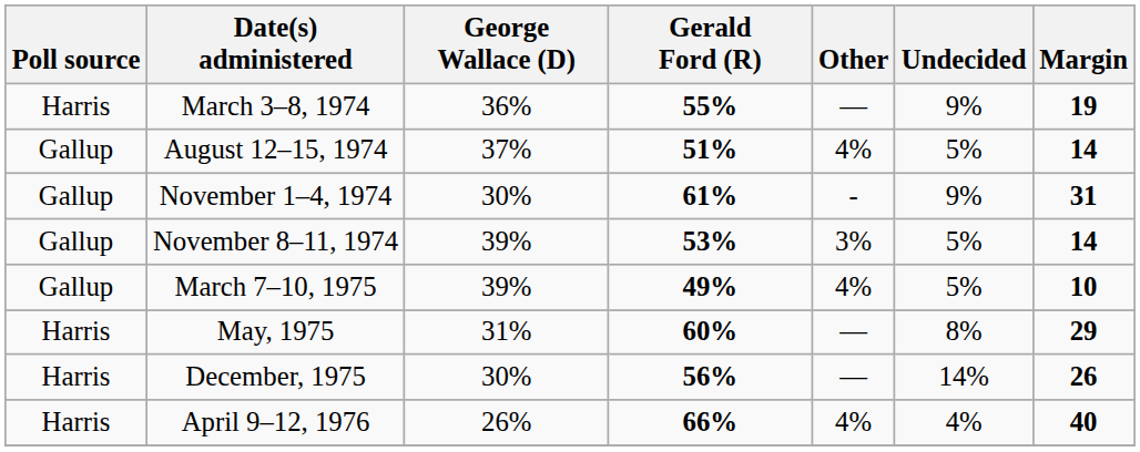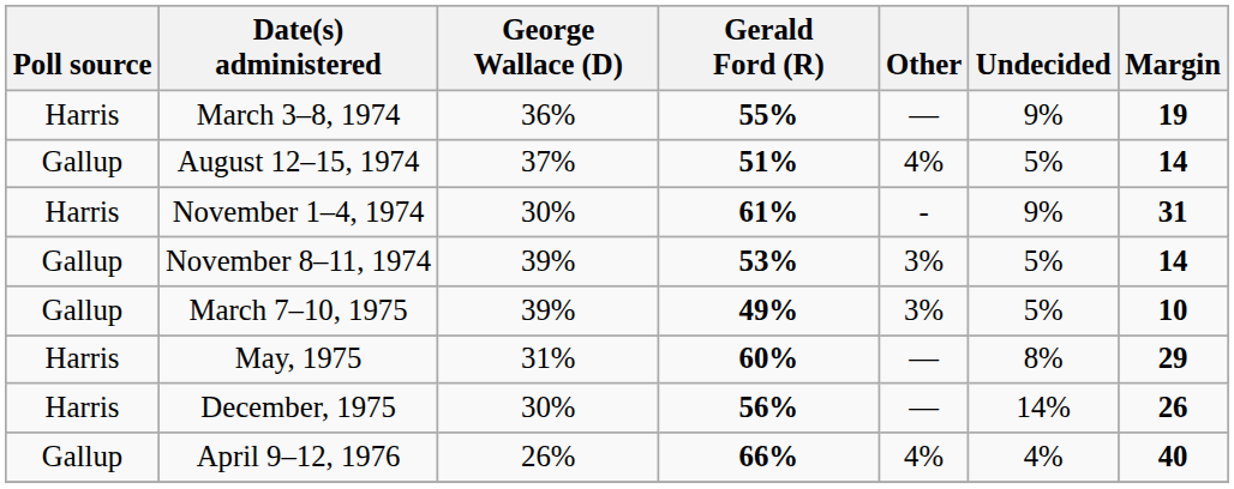 <table class="wikitable sortable" style="text-align:center;font-size:90%;line-height:17px">
 <tr valign= bottom>
 <th>Poll source</th>
 <th>Date(s)<br>administered</th>
 <th class="unsortable" style="width:100px;">George<br>Wallace (D)</th>
 <th class="unsortable" style="width:100px;">Gerald<br>Ford (R)</th>
 <th class="unsortable">Other</th>
 <th class="unsortable">Undecided</th>
 <th>Margin</th>
 </tr>
 <tr>
 <td align="center">Harris</td>
 <td>March 3–8, 1974</td>
 <td align="center">36%</td>
 <td><strong>55%</strong></td>
 <td align="center">—</td>
 <td align="center">9%</td>
 <td><strong>19</strong></td>
 </tr>
 <tr>
 <td align="center">Gallup</td>
 <td>August 12–15, 1974</td>
 <td align="center">37%</td>
 <td><strong>51%</strong></td>
 <td align="center">4%</td>
 <td align="center">5%</td>
 <td><strong>14</strong></td>
 </tr>
 <tr>
-<td align="center">Gallup</td>
+<td align="center">Harris</td>
 <td>November 1–4, 1974</td>
 <td align="center">30%</td>
 <td><strong>61%</strong></td>
 <td align="center">-</td>
 <td align="center">9%</td>
 <td><strong>31</strong></td>
 </tr>
 <tr>
 <td align="center">Gallup</td>
 <td>November 8–11, 1974</td>
 <td align="center">39%</td>
 <td><strong>53%</strong></td>
 <td align="center">3%</td>
 <td align="center">5%</td>
 <td><strong>14</strong></td>
 </tr>
 <tr>
 <td align="center">Gallup</td>
 <td>March 7–10, 1975</td>
 <td align="center">39%</td>
 <td><strong>49%</strong></td>
-<td align="center">4%</td>
+<td align="center">3%</td>
 <td align="center">5%</td>
 <td><strong>10</strong></td>
 </tr>
 <tr>
 <td align="center">Harris</td>
 <td>May, 1975</td>
 <td align="center">31%</td>
 <td><strong>60%</strong></td>
 <td align="center">—</td>
 <td align="center">8%</td>
 <td><strong>29</strong></td>
 </tr>
 <tr>
 <td align="center">Harris</td>
 <td>December, 1975</td>
 <td align="center">30%</td>
 <td><strong>56%</strong></td>
 <td align="center">—</td>
 <td align="center">14%</td>
 <td><strong>26</strong></td>
 </tr>
 <tr>
-<td align="center">Harris</td>
+<td align="center">Gallup</td>
 <td>April 9–12, 1976</td>
 <td align="center">26%</td>
 <td><strong>66%</strong></td>
 <td align="center">4%</td>
 <td align="center">4%</td>
 <td><strong>40</strong></td>
 </tr>
 <tr>
 </tr>
 </table>
